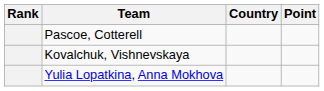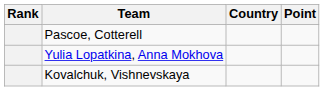 <table class="wikitable sortable">
 <tr>
 <th>Rank</th>
 <th>Team</th>
 <th>Country</th>
 <th>Point</th>
 </tr>
 <tr>
 <th></th>
 <td>Pascoe, Cotterell</td>
 <td></td>
 <td></td>
 </tr>
 <tr>
 <th></th>
-<td>Kovalchuk, Vishnevskaya</td>
+<td><a href='#'>Yulia Lopatkina</a>, <a href='#'>Anna Mokhova</a></td>
 <td></td>
 <td></td>
 </tr>
 <tr>
 <th></th>
-<td><a href='#'>Yulia Lopatkina</a>, <a href='#'>Anna Mokhova</a></td>
+<td>Kovalchuk, Vishnevskaya</td>
 <td></td>
 <td></td>
 </tr>
 </table>
